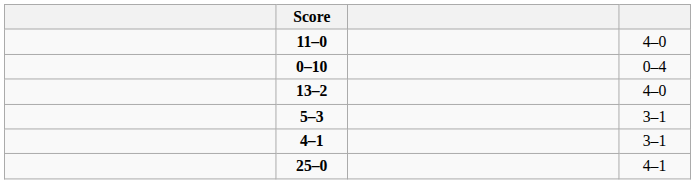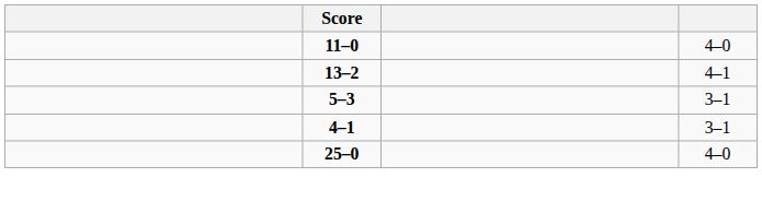 <table class="wikitable" style="text-align: center; ">
 <tr>
 <th align="right" width="270"></th>
 <th width="65">Score</th>
 <th align="left" width="270"></th>
 <th width="65"></th>
 </tr>
 <tr>
 <td align="left"><strong></strong></td>
 <td><strong>11–0</strong></td>
 <td align="left"></td>
 <td>4–0 <strong></strong></td>
 </tr>
 <tr>
-<td align="left"></td>
-<td><strong>0–10</strong></td>
-<td align="left"><strong></strong></td>
-<td>0–4 <strong></strong></td>
-</tr>
-<tr>
 <td align="left"><strong></strong></td>
 <td><strong>13–2</strong></td>
 <td align="left"></td>
-<td>4–0 <strong></strong></td>
+<td>4–1 <strong></strong></td>
 </tr>
 <tr>
 <td align="left"><strong></strong></td>
 <td><strong>5–3</strong></td>
 <td align="left"></td>
 <td>3–1 <strong></strong></td>
 </tr>
 <tr>
 <td align="left"><strong></strong></td>
 <td><strong>4–1</strong></td>
 <td align="left"></td>
 <td>3–1 <strong></strong></td>
 </tr>
 <tr>
 <td align="left"><strong></strong></td>
 <td><strong>25–0</strong></td>
 <td align="left"></td>
-<td>4–1 <strong></strong></td>
+<td>4–0 <strong></strong></td>
 </tr>
 </table>
